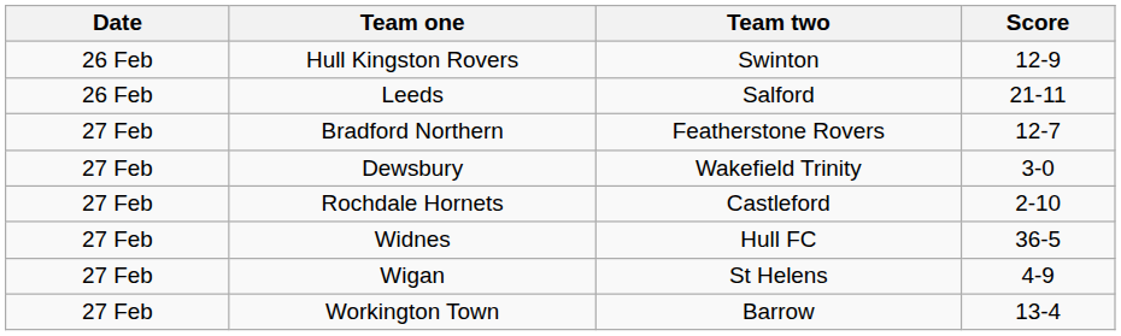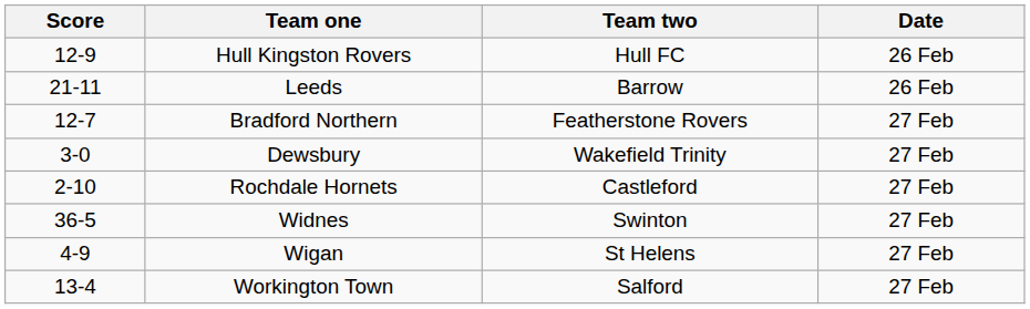 <table class="wikitable" style="text-align: center">
 <tr>
-<th width=150>Date</th>
+<th width=100>Score</th>
 <th width=250>Team one</th>
 <th width=250>Team two</th>
-<th width=100>Score</th>
+<th width=150>Date</th>
 </tr>
 <tr>
+<td>12-9</td>
+<td>Hull Kingston Rovers</td>
+<td>Hull FC</td>
 <td>26 Feb</td>
-<td>Hull Kingston Rovers</td>
-<td>Swinton</td>
-<td>12-9</td>
 </tr>
 <tr>
+<td>21-11</td>
+<td>Leeds</td>
+<td>Barrow</td>
 <td>26 Feb</td>
-<td>Leeds</td>
-<td>Salford</td>
-<td>21-11</td>
 </tr>
 <tr>
-<td>27 Feb</td>
+<td>12-7</td>
 <td>Bradford Northern</td>
 <td>Featherstone Rovers</td>
-<td>12-7</td>
+<td>27 Feb</td>
 </tr>
 <tr>
-<td>27 Feb</td>
+<td>3-0</td>
 <td>Dewsbury</td>
 <td>Wakefield Trinity</td>
-<td>3-0</td>
+<td>27 Feb</td>
 </tr>
 <tr>
-<td>27 Feb</td>
+<td>2-10</td>
 <td>Rochdale Hornets</td>
 <td>Castleford</td>
-<td>2-10</td>
+<td>27 Feb</td>
 </tr>
 <tr>
+<td>36-5</td>
+<td>Widnes</td>
+<td>Swinton</td>
 <td>27 Feb</td>
-<td>Widnes</td>
-<td>Hull FC</td>
-<td>36-5</td>
 </tr>
 <tr>
-<td>27 Feb</td>
+<td>4-9</td>
 <td>Wigan</td>
 <td>St Helens</td>
-<td>4-9</td>
+<td>27 Feb</td>
 </tr>
 <tr>
+<td>13-4</td>
+<td>Workington Town</td>
+<td>Salford</td>
 <td>27 Feb</td>
-<td>Workington Town</td>
-<td>Barrow</td>
-<td>13-4</td>
 </tr>
 </table>
